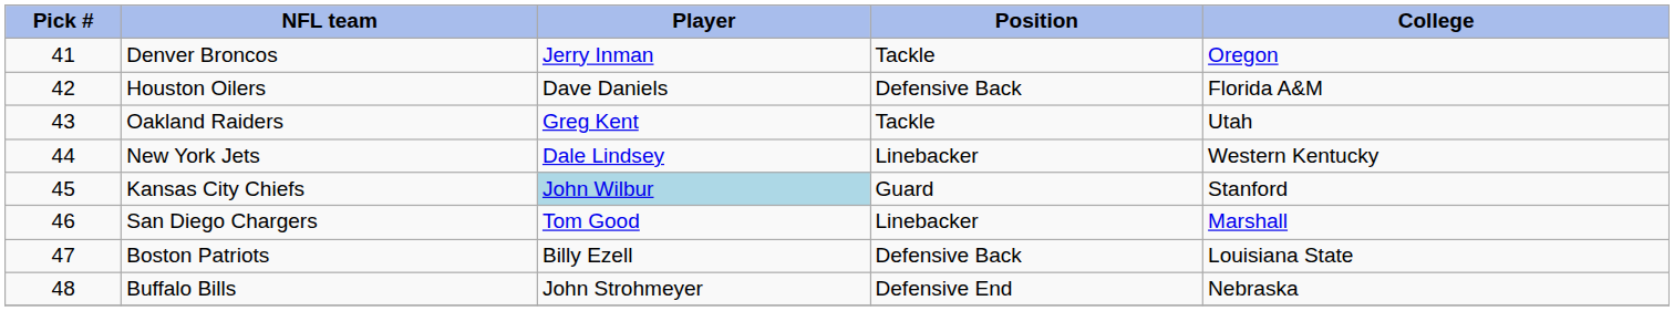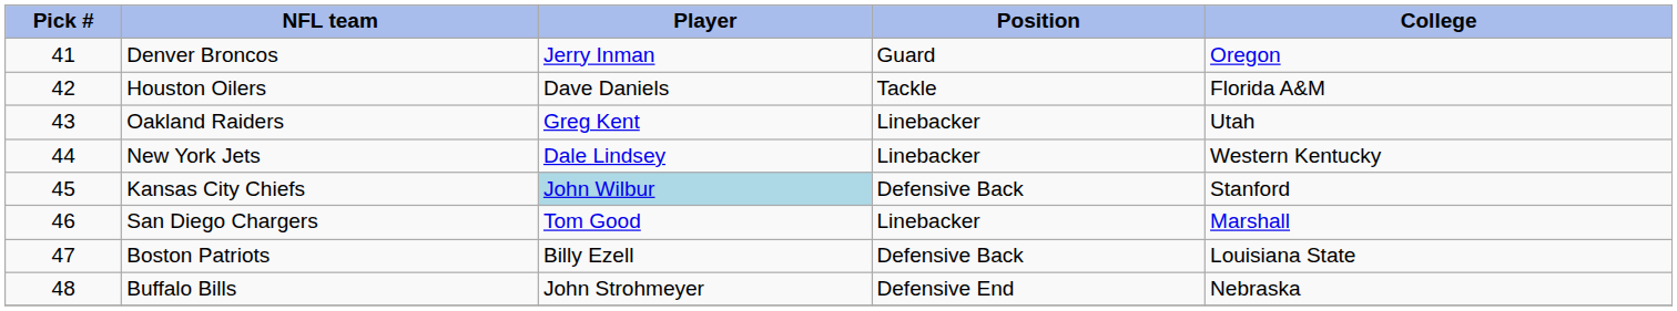 <table class="wikitable sortable sortable" style="width: 100%">
 <tr>
 <th style="background:#A8BDEC;" width=7%>Pick #</th>
 <th width=25% style="background:#A8BDEC;">NFL team</th>
 <th width=20% style="background:#A8BDEC;">Player</th>
 <th width=20% style="background:#A8BDEC;">Position</th>
 <th style="background:#A8BDEC;">College</th>
 </tr>
 <tr>
 <td align=center>41</td>
 <td>Denver Broncos</td>
 <td><a href='#'>Jerry Inman</a></td>
-<td>Tackle</td>
+<td>Guard</td>
 <td><a href='#'>Oregon</a></td>
 </tr>
 <tr>
 <td align=center>42</td>
 <td>Houston Oilers</td>
 <td>Dave Daniels</td>
-<td>Defensive Back</td>
+<td>Tackle</td>
 <td>Florida A&M</td>
 </tr>
 <tr>
 <td align=center>43</td>
 <td>Oakland Raiders</td>
 <td><a href='#'>Greg Kent</a></td>
-<td>Tackle</td>
+<td>Linebacker</td>
 <td>Utah</td>
 </tr>
 <tr>
 <td align=center>44</td>
 <td>New York Jets</td>
 <td><a href='#'>Dale Lindsey</a></td>
 <td>Linebacker</td>
 <td>Western Kentucky</td>
 </tr>
 <tr>
 <td align=center>45</td>
 <td>Kansas City Chiefs</td>
 <td style="background: lightblue;"><a href='#'>John Wilbur</a></td>
-<td>Guard</td>
+<td>Defensive Back</td>
 <td>Stanford</td>
 </tr>
 <tr>
 <td align=center>46</td>
 <td>San Diego Chargers</td>
 <td><a href='#'>Tom Good</a></td>
 <td>Linebacker</td>
 <td><a href='#'>Marshall</a></td>
 </tr>
 <tr>
 <td align=center>47</td>
 <td>Boston Patriots</td>
 <td>Billy Ezell</td>
 <td>Defensive Back</td>
 <td>Louisiana State</td>
 </tr>
 <tr>
 <td align=center>48</td>
 <td>Buffalo Bills</td>
 <td John Strohmeyer (American football)>John Strohmeyer</td>
 <td>Defensive End</td>
 <td>Nebraska</td>
 </tr>
 <tr>
 </tr>
 </table>
